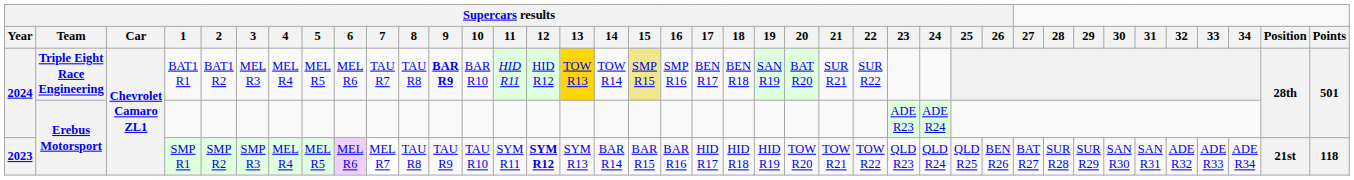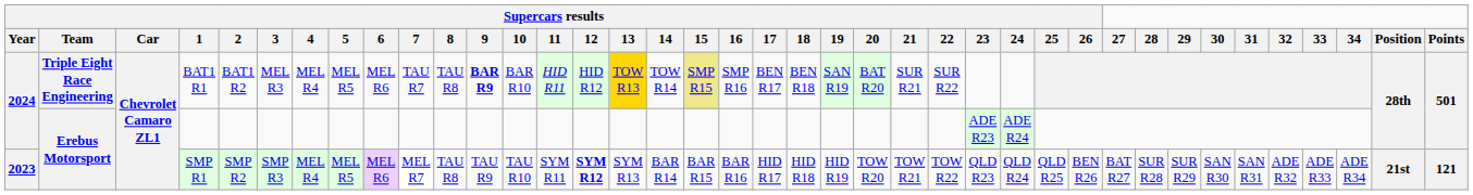 <table class="wikitable" style="text-align:center; font-size:75%">
 <tr>
 <th colspan=29><a href='#'>Supercars</a> results</th>
 </tr>
 <tr>
 <th>Year</th>
 <th>Team</th>
 <th>Car</th>
 <th>1</th>
 <th>2</th>
 <th>3</th>
 <th>4</th>
 <th>5</th>
 <th>6</th>
 <th>7</th>
 <th>8</th>
 <th>9</th>
 <th>10</th>
 <th>11</th>
 <th>12</th>
 <th>13</th>
 <th>14</th>
 <th>15</th>
 <th>16</th>
 <th>17</th>
 <th>18</th>
 <th>19</th>
 <th>20</th>
 <th>21</th>
 <th>22</th>
 <th>23</th>
 <th>24</th>
 <th>25</th>
 <th>26</th>
 <th>27</th>
 <th>28</th>
 <th>29</th>
 <th>30</th>
 <th>31</th>
 <th>32</th>
 <th>33</th>
 <th>34</th>
 <th>Position</th>
 <th>Points</th>
 </tr>
 <tr>
 <th rowspan="2"><a href='#'>2024</a></th>
 <th><a href='#'>Triple Eight Race Engineering</a></th>
 <th rowspan="3"><a href='#'>Chevrolet Camaro ZL1</a></th>
 <td><a href='#'>BAT1<br>R1</a></td>
 <td><a href='#'>BAT1<br>R2</a></td>
 <td><a href='#'>MEL<br>R3</a></td>
 <td><a href='#'>MEL<br>R4</a></td>
 <td><a href='#'>MEL<br>R5</a></td>
 <td><a href='#'>MEL<br>R6</a></td>
 <td><a href='#'>TAU<br>R7</a></td>
 <td><a href='#'>TAU<br>R8</a></td>
 <td><strong><a href='#'>BAR<br>R9</a></strong></td>
 <td><a href='#'>BAR<br>R10</a></td>
 <td style=background:#dfffdf><em><a href='#'>HID<br>R11</a><br></em></td>
 <td style=background:#dfffdf><a href='#'>HID<br>R12</a><br></td>
 <td style="background: gold;"><a href='#'>TOW<br>R13</a></td>
 <td><a href='#'>TOW<br>R14</a></td>
 <td style="background: khaki;"><a href='#'>SMP<br>R15</a></td>
 <td><a href='#'>SMP<br>R16</a></td>
 <td><a href='#'>BEN<br>R17</a></td>
 <td><a href='#'>BEN<br>R18</a></td>
 <td style=background:#dfffdf><a href='#'>SAN<br>R19</a><br></td>
 <td style=background:#dfffdf><a href='#'>BAT<br>R20</a><br></td>
 <td><a href='#'>SUR<br>R21</a></td>
 <td><a href='#'>SUR<br>R22</a></td>
 <td></td>
 <td></td>
 <th colspan=10></th>
 <th rowspan="2">28th</th>
 <th rowspan="2">501</th>
 </tr>
 <tr>
 <th rowspan="2"><a href='#'>Erebus Motorsport</a></th>
 <td></td>
 <td></td>
 <td></td>
 <td></td>
 <td></td>
 <td></td>
 <td></td>
 <td></td>
 <td></td>
 <td></td>
 <td></td>
 <td></td>
 <td></td>
 <td></td>
 <td></td>
 <td></td>
 <td></td>
 <td></td>
 <td></td>
 <td></td>
 <td></td>
 <td></td>
 <td style=background:#dfffdf><a href='#'>ADE<br>R23</a><br></td>
 <td style=background:#dfffdf><a href='#'>ADE<br>R24</a><br></td>
 </tr>
 <tr>
 <th><a href='#'>2023</a></th>
 <td style=background:#dfffdf><a href='#'>SMP<br>R1</a><br></td>
 <td style=background:#dfffdf><a href='#'>SMP<br>R2</a><br></td>
 <td style=background:#dfffdf><a href='#'>SMP<br>R3</a><br></td>
 <td style=background:#dfffdf><a href='#'>MEL<br>R4</a><br></td>
 <td style=background:#dfffdf><a href='#'>MEL<br>R5</a><br></td>
 <td style=background:#efcfff><a href='#'>MEL<br>R6</a><br></td>
 <td style=background:#ffffff><a href='#'>MEL<br>R7</a><br></td>
 <td style=background:#><a href='#'>TAU<br>R8</a><br></td>
 <td style=background:#><a href='#'>TAU<br>R9</a><br></td>
 <td style=background:#><a href='#'>TAU<br>R10</a><br></td>
 <td style=background:#><a href='#'>SYM<br>R11</a><br></td>
 <td style=background:#><strong><a href='#'>SYM<br>R12</a><br></strong></td>
 <td style=background:#><a href='#'>SYM<br>R13</a><br></td>
 <td style=background:#><a href='#'>BAR<br>R14</a><br></td>
 <td style=background:#><a href='#'>BAR<br>R15</a><br></td>
 <td style=background:#><a href='#'>BAR<br>R16</a><br></td>
 <td style=background:#><a href='#'>HID<br>R17</a><br></td>
 <td style=background:#><a href='#'>HID<br>R18</a><br></td>
 <td style=background:#><a href='#'>HID<br>R19</a><br></td>
 <td style=background:#><a href='#'>TOW<br>R20</a><br></td>
 <td style=background:#><a href='#'>TOW<br>R21</a><br></td>
 <td style=background:#><a href='#'>TOW<br>R22</a><br></td>
 <td style=background:#><a href='#'>QLD<br>R23</a><br></td>
 <td style=background:#><a href='#'>QLD<br>R24</a><br></td>
 <td style=background:#><a href='#'>QLD<br>R25</a><br></td>
 <td style=background:#><a href='#'>BEN<br>R26</a><br></td>
 <td style=background:#><a href='#'>BAT<br>R27</a><br></td>
 <td style=background:#><a href='#'>SUR<br>R28</a><br></td>
 <td style=background:#><a href='#'>SUR<br>R29</a><br></td>
 <td style=background:#><a href='#'>SAN<br>R30</a><br></td>
 <td style=background:#><a href='#'>SAN<br>R31</a><br></td>
 <td style=background:#><a href='#'>ADE<br>R32</a><br></td>
 <td style=background:#><a href='#'>ADE<br>R33</a><br></td>
 <td style=background:#><a href='#'>ADE<br>R34</a><br></td>
 <th>21st</th>
-<th>118</th>
+<th>121</th>
 </tr>
 </table>
